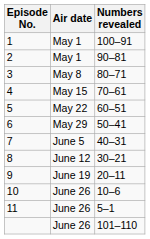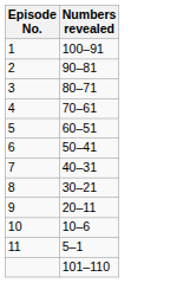 <table class="wikitable">
 <tr>
 <th>Episode<br>No.</th>
-<th>Air date</th>
 <th>Numbers<br>revealed</th>
 </tr>
 <tr>
 <td>1</td>
-<td>May 1</td>
 <td>100–91</td>
 </tr>
 <tr>
 <td>2</td>
-<td>May 1</td>
 <td>90–81</td>
 </tr>
 <tr>
 <td>3</td>
-<td>May 8</td>
 <td>80–71</td>
 </tr>
 <tr>
 <td>4</td>
-<td>May 15</td>
 <td>70–61</td>
 </tr>
 <tr>
 <td>5</td>
-<td>May 22</td>
 <td>60–51</td>
 </tr>
 <tr>
 <td>6</td>
-<td>May 29</td>
 <td>50–41</td>
 </tr>
 <tr>
 <td>7</td>
-<td>June 5</td>
 <td>40–31</td>
 </tr>
 <tr>
 <td>8</td>
-<td>June 12</td>
 <td>30–21</td>
 </tr>
 <tr>
 <td>9</td>
-<td>June 19</td>
 <td>20–11</td>
 </tr>
 <tr>
 <td>10</td>
-<td>June 26</td>
 <td>10–6</td>
 </tr>
 <tr>
 <td>11</td>
-<td>June 26</td>
 <td>5–1</td>
 </tr>
 <tr>
 <td></td>
-<td>June 26</td>
 <td>101–110</td>
 </tr>
 </table>
